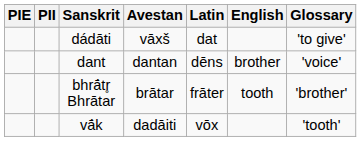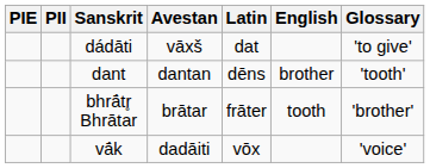 <table class="wikitable" style="text-align: center;">
 <tr>
 <th>PIE</th>
 <th>PII</th>
 <th>Sanskrit</th>
 <th>Avestan</th>
 <th>Latin</th>
 <th>English</th>
 <th>Glossary</th>
 </tr>
 <tr>
 <td></td>
 <td></td>
 <td>dádāti</td>
 <td>vāxš</td>
 <td>dat</td>
 <td></td>
 <td>'to give'</td>
 </tr>
 <tr>
 <td></td>
 <td></td>
 <td>dant</td>
 <td>dantan</td>
 <td>dēns</td>
 <td>brother</td>
-<td>'voice'</td>
+<td>'tooth'</td>
 </tr>
 <tr>
 <td></td>
 <td></td>
 <td>bhrā́tr̥<br>Bhrātar</td>
 <td>brātar</td>
 <td>frāter</td>
 <td>tooth</td>
 <td>'brother'</td>
 </tr>
 <tr>
 <td></td>
 <td></td>
 <td>vā́k</td>
 <td>dadāiti</td>
 <td>vōx</td>
 <td></td>
-<td>'tooth'</td>
+<td>'voice'</td>
 </tr>
 </table>
